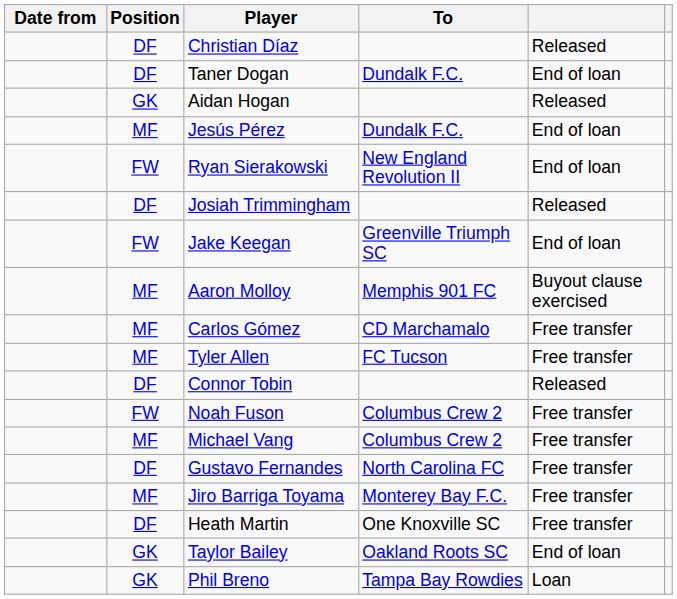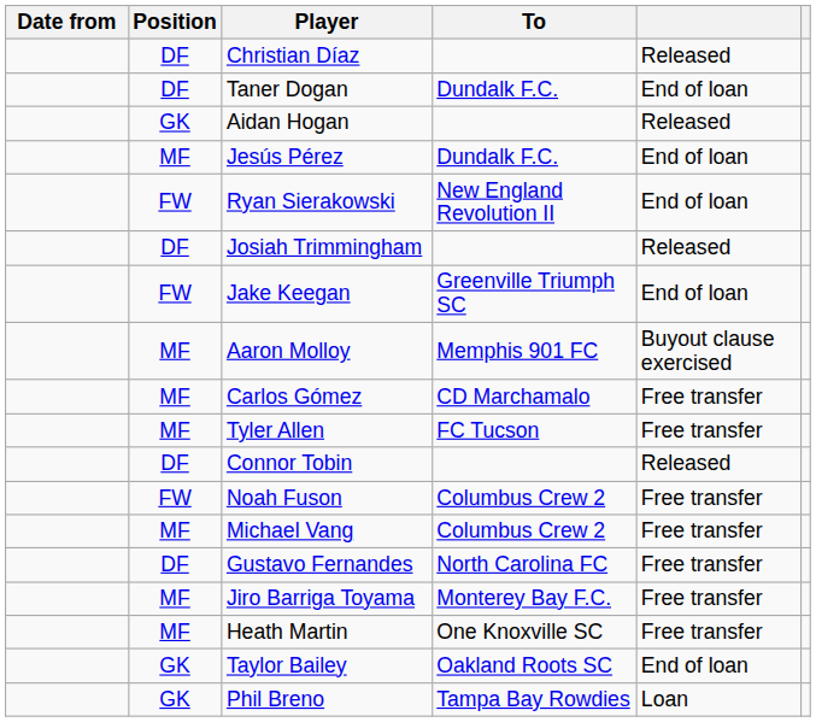 <table class="wikitable">
 <tr>
 <th style="width:130px;">Date from</th>
 <th>Position</th>
 <th style="width:200px;">Player</th>
 <th style="width:200px;">To</th>
 <th style="width:160px;"></th>
 <th></th>
 </tr>
 <tr>
 <td></td>
 <td style="text-align:center;"><a href='#'>DF</a></td>
 <td> <a href='#'>Christian Díaz</a></td>
 <td></td>
 <td>Released</td>
 <td style="text-align:center;"></td>
 </tr>
 <tr>
 <td></td>
 <td style="text-align:center;"><a href='#'>DF</a></td>
 <td> Taner Dogan</td>
 <td> <a href='#'>Dundalk F.C.</a></td>
 <td>End of loan</td>
 <td style="text-align:center;"></td>
 </tr>
 <tr>
 <td></td>
 <td style="text-align:center;"><a href='#'>GK</a></td>
 <td> Aidan Hogan</td>
 <td></td>
 <td>Released</td>
 <td style="text-align:center;"></td>
 </tr>
 <tr>
 <td></td>
 <td style="text-align:center;"><a href='#'>MF</a></td>
 <td> <a href='#'>Jesús Pérez</a></td>
 <td> <a href='#'>Dundalk F.C.</a></td>
 <td>End of loan</td>
 <td style="text-align:center;"></td>
 </tr>
 <tr>
 <td></td>
 <td style="text-align:center;"><a href='#'>FW</a></td>
 <td> <a href='#'>Ryan Sierakowski</a></td>
 <td><a href='#'>New England Revolution II</a></td>
 <td>End of loan</td>
 <td style="text-align:center;"></td>
 </tr>
 <tr>
 <td></td>
 <td style="text-align:center;"><a href='#'>DF</a></td>
 <td> <a href='#'>Josiah Trimmingham</a></td>
 <td></td>
 <td>Released</td>
 <td style="text-align:center;"></td>
 </tr>
 <tr>
 <td></td>
 <td style="text-align:center;"><a href='#'>FW</a></td>
 <td> <a href='#'>Jake Keegan</a></td>
 <td><a href='#'>Greenville Triumph SC</a></td>
 <td>End of loan</td>
 <td style="text-align:center;"></td>
 </tr>
 <tr>
 <td></td>
 <td style="text-align:center;"><a href='#'>MF</a></td>
 <td> <a href='#'>Aaron Molloy</a></td>
 <td><a href='#'>Memphis 901 FC</a></td>
 <td>Buyout clause exercised</td>
 <td style="text-align:center;"></td>
 </tr>
 <tr>
 <td></td>
 <td style="text-align:center;"><a href='#'>MF</a></td>
 <td> <a href='#'>Carlos Gómez</a></td>
 <td> <a href='#'>CD Marchamalo</a></td>
 <td>Free transfer</td>
 <td style="text-align:center;"></td>
 </tr>
 <tr>
 <td></td>
 <td style="text-align:center;"><a href='#'>MF</a></td>
 <td> <a href='#'>Tyler Allen</a></td>
 <td><a href='#'>FC Tucson</a></td>
 <td>Free transfer</td>
 <td style="text-align:center;"></td>
 </tr>
 <tr>
 <td></td>
 <td style="text-align:center;"><a href='#'>DF</a></td>
 <td> <a href='#'>Connor Tobin</a></td>
 <td></td>
 <td>Released</td>
 <td style="text-align:center;"></td>
 </tr>
 <tr>
 <td></td>
 <td style="text-align:center;"><a href='#'>FW</a></td>
 <td> <a href='#'>Noah Fuson</a></td>
 <td><a href='#'>Columbus Crew 2</a></td>
 <td>Free transfer</td>
 <td style="text-align:center;"></td>
 </tr>
 <tr>
 <td></td>
 <td style="text-align:center;"><a href='#'>MF</a></td>
 <td> <a href='#'>Michael Vang</a></td>
 <td><a href='#'>Columbus Crew 2</a></td>
 <td>Free transfer</td>
 <td style="text-align:center;"></td>
 </tr>
 <tr>
 <td></td>
 <td style="text-align:center;"><a href='#'>DF</a></td>
 <td> <a href='#'>Gustavo Fernandes</a></td>
 <td><a href='#'>North Carolina FC</a></td>
 <td>Free transfer</td>
 <td style="text-align:center;"></td>
 </tr>
 <tr>
 <td></td>
 <td style="text-align:center;"><a href='#'>MF</a></td>
 <td> <a href='#'>Jiro Barriga Toyama</a></td>
 <td><a href='#'>Monterey Bay F.C.</a></td>
 <td>Free transfer</td>
 <td style="text-align:center;"></td>
 </tr>
 <tr>
 <td></td>
-<td style="text-align:center;"><a href='#'>DF</a></td>
+<td style="text-align:center;"><a href='#'>MF</a></td>
 <td> Heath Martin</td>
 <td>One Knoxville SC</td>
 <td>Free transfer</td>
 <td style="text-align:center;"></td>
 </tr>
 <tr>
 <td></td>
 <td style="text-align:center;"><a href='#'>GK</a></td>
 <td> <a href='#'>Taylor Bailey</a></td>
 <td><a href='#'>Oakland Roots SC</a></td>
 <td>End of loan</td>
 <td style="text-align:center;"></td>
 </tr>
 <tr>
 <td></td>
 <td style="text-align:center;"><a href='#'>GK</a></td>
 <td> <a href='#'>Phil Breno</a></td>
 <td><a href='#'>Tampa Bay Rowdies</a></td>
 <td>Loan</td>
 <td style="text-align:center;"></td>
 </tr>
 </table>
